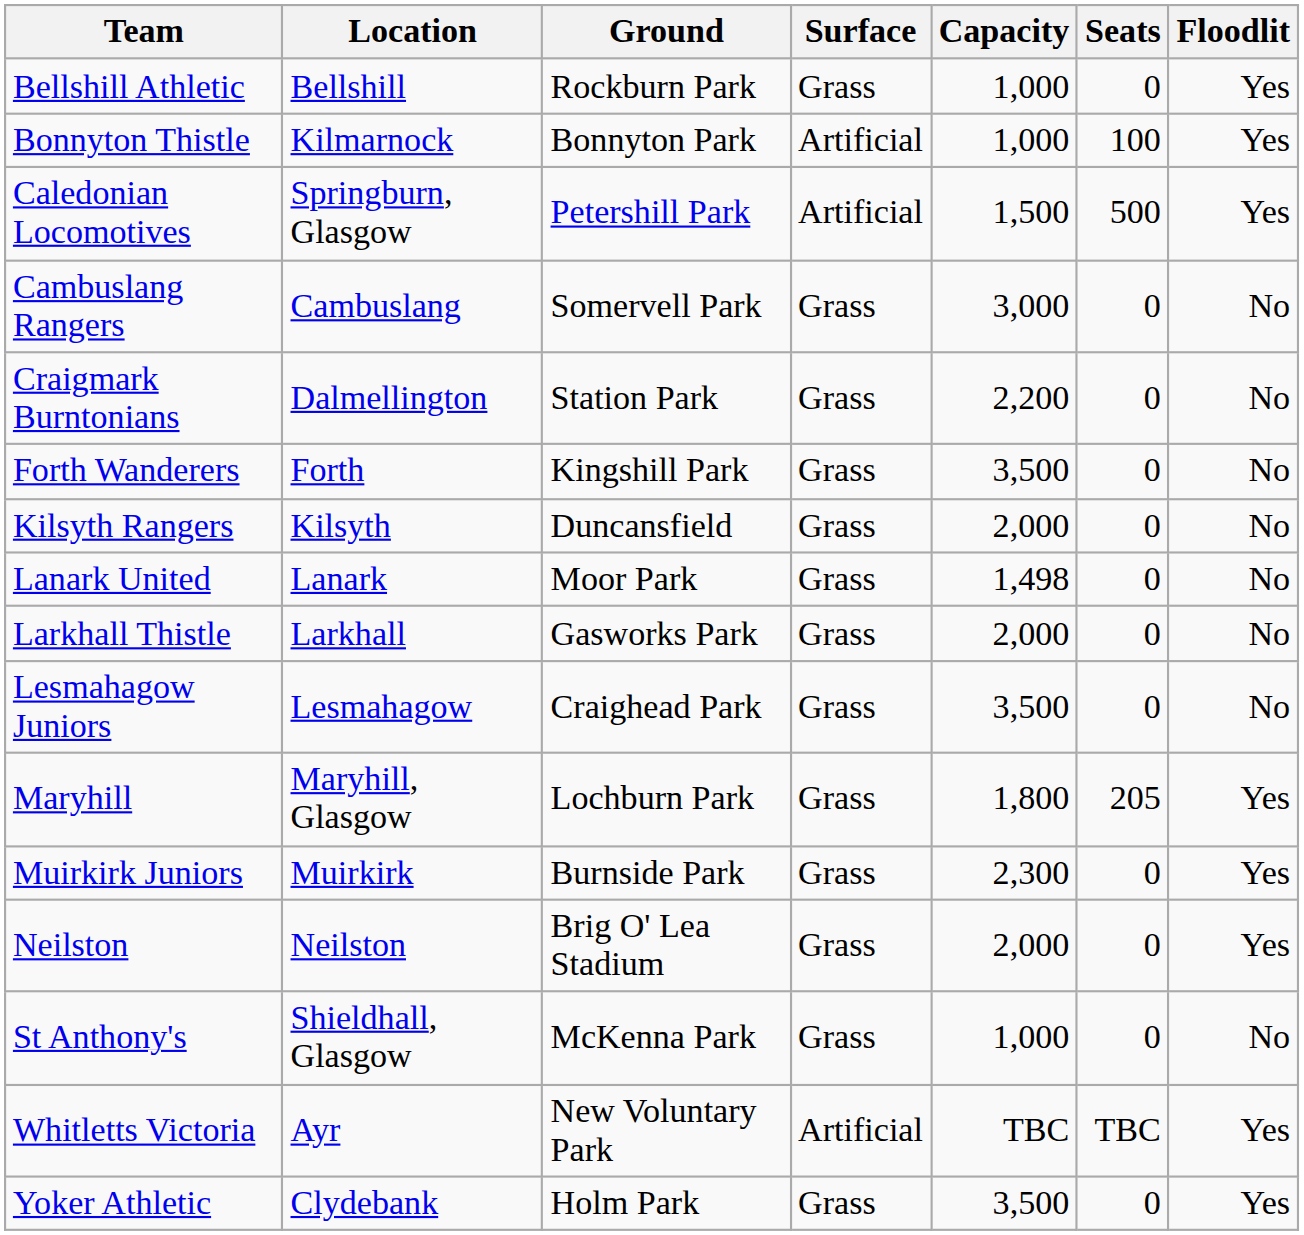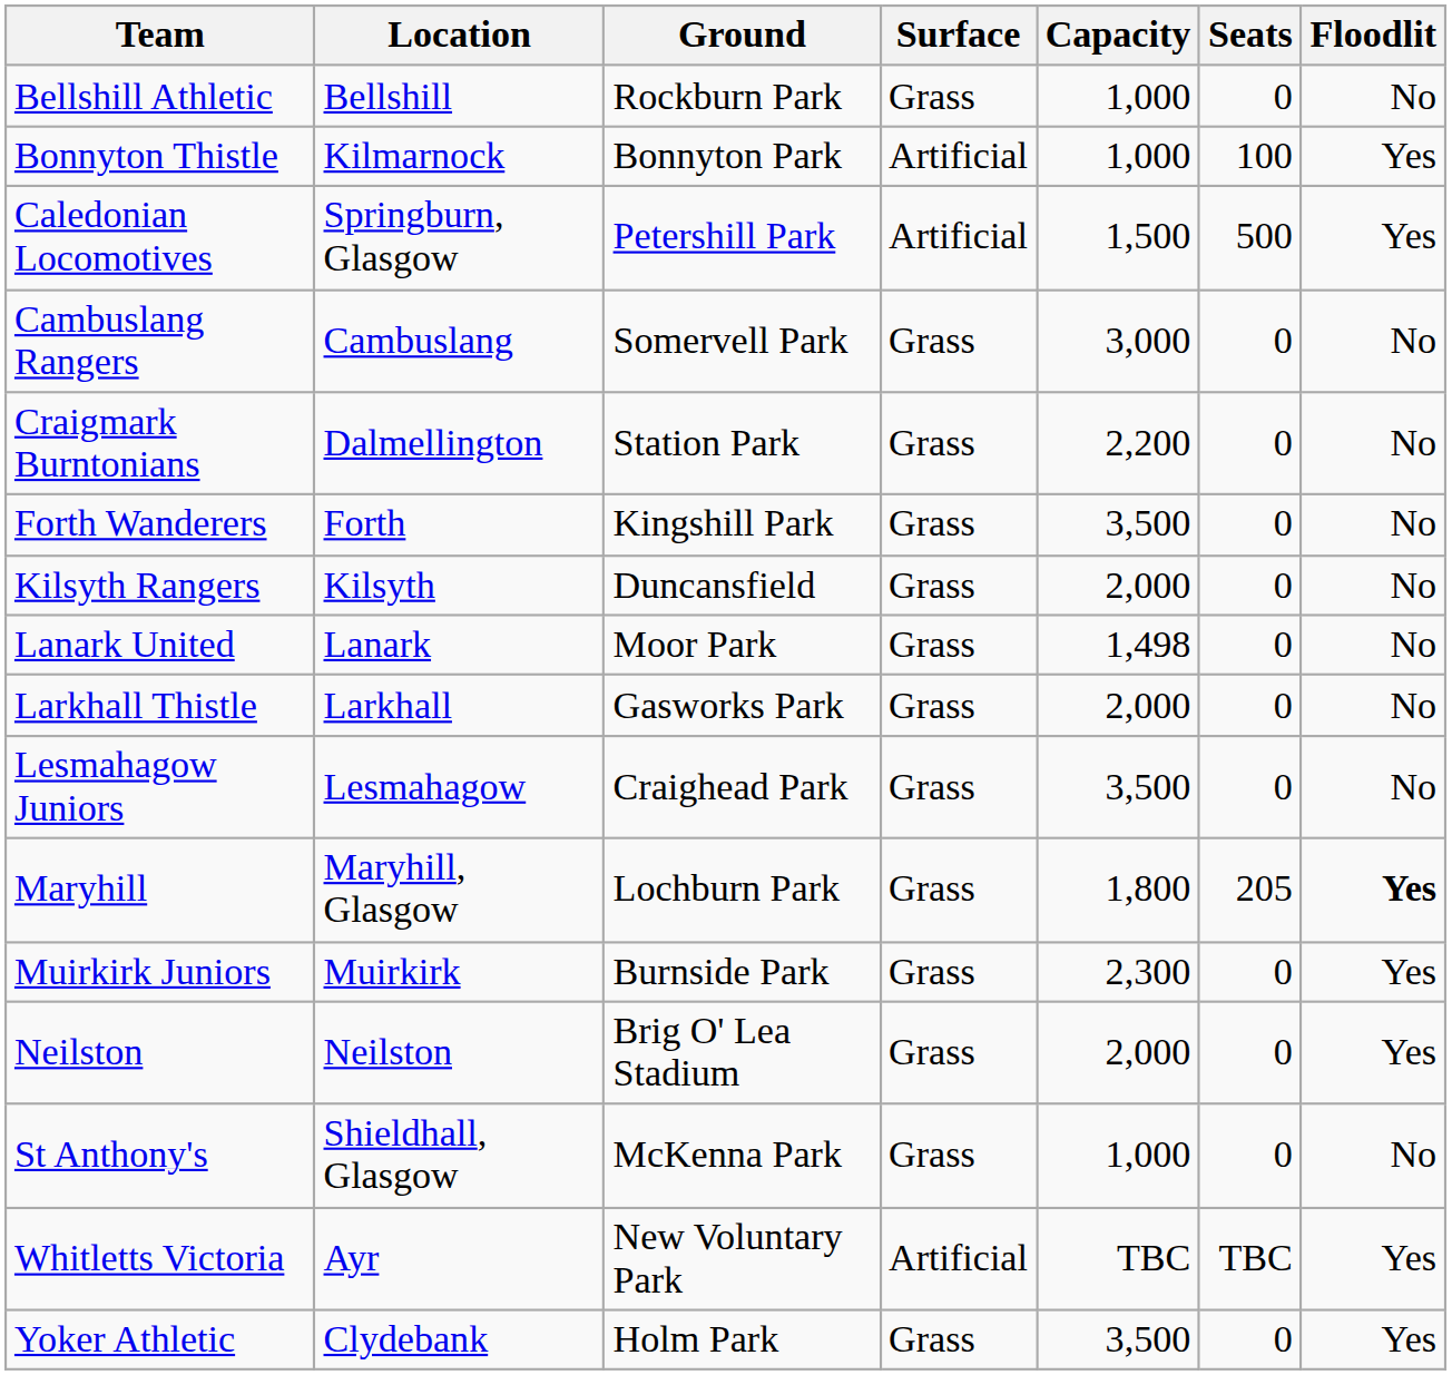 <table class="wikitable sortable">
 <tr>
 <th>Team</th>
 <th>Location</th>
 <th>Ground</th>
 <th>Surface</th>
 <th data-sort-type="number">Capacity</th>
 <th data-sort-type="number">Seats</th>
 <th>Floodlit</th>
 </tr>
 <tr>
 <td><a href='#'>Bellshill Athletic</a></td>
 <td><a href='#'>Bellshill</a></td>
 <td>Rockburn Park</td>
 <td>Grass</td>
 <td align=right>1,000</td>
 <td align=right>0</td>
-<td align=right>Yes</td>
+<td align=right>No</td>
 </tr>
 <tr>
 <td><a href='#'>Bonnyton Thistle</a> </td>
 <td><a href='#'>Kilmarnock</a></td>
 <td>Bonnyton Park</td>
 <td>Artificial</td>
 <td align=right>1,000</td>
 <td align=right>100</td>
 <td align=right>Yes</td>
 </tr>
 <tr>
 <td><a href='#'>Caledonian Locomotives</a></td>
 <td><a href='#'>Springburn</a>, Glasgow</td>
 <td><a href='#'>Petershill Park</a></td>
 <td>Artificial</td>
 <td align=right>1,500</td>
 <td align=right>500</td>
 <td align=right>Yes</td>
 </tr>
 <tr>
 <td><a href='#'>Cambuslang Rangers</a></td>
 <td><a href='#'>Cambuslang</a></td>
 <td>Somervell Park</td>
 <td>Grass</td>
 <td align=right>3,000</td>
 <td align=right>0</td>
 <td align=right>No</td>
 </tr>
 <tr>
 <td><a href='#'>Craigmark Burntonians</a></td>
 <td><a href='#'>Dalmellington</a></td>
 <td>Station Park</td>
 <td>Grass</td>
 <td align=right>2,200</td>
 <td align=right>0</td>
 <td align=right>No</td>
 </tr>
 <tr>
 <td><a href='#'>Forth Wanderers</a></td>
 <td><a href='#'>Forth</a></td>
 <td>Kingshill Park</td>
 <td>Grass</td>
 <td align=right>3,500</td>
 <td align=right>0</td>
 <td align=right>No</td>
 </tr>
 <tr>
 <td><a href='#'>Kilsyth Rangers</a></td>
 <td><a href='#'>Kilsyth</a></td>
 <td>Duncansfield</td>
 <td>Grass</td>
 <td align=right>2,000</td>
 <td align=right>0</td>
 <td align=right>No</td>
 </tr>
 <tr>
 <td><a href='#'>Lanark United</a></td>
 <td><a href='#'>Lanark</a></td>
 <td>Moor Park</td>
 <td>Grass</td>
 <td align=right>1,498</td>
 <td align=right>0</td>
 <td align=right>No</td>
 </tr>
 <tr>
 <td><a href='#'>Larkhall Thistle</a></td>
 <td><a href='#'>Larkhall</a></td>
 <td>Gasworks Park</td>
 <td>Grass</td>
 <td align=right>2,000</td>
 <td align=right>0</td>
 <td align=right>No</td>
 </tr>
 <tr>
 <td><a href='#'>Lesmahagow Juniors</a></td>
 <td><a href='#'>Lesmahagow</a></td>
 <td>Craighead Park</td>
 <td>Grass</td>
 <td align=right>3,500</td>
 <td align=right>0</td>
 <td align=right>No</td>
 </tr>
 <tr>
 <td><a href='#'>Maryhill</a></td>
 <td><a href='#'>Maryhill</a>, Glasgow</td>
 <td>Lochburn Park</td>
 <td>Grass</td>
 <td align=right>1,800</td>
 <td align=right>205</td>
-<td align=right>Yes</td>
+<td align=right><strong>Yes</strong></td>
 </tr>
 <tr>
 <td><a href='#'>Muirkirk Juniors</a></td>
 <td><a href='#'>Muirkirk</a></td>
 <td>Burnside Park</td>
 <td>Grass</td>
 <td align=right>2,300</td>
 <td align=right>0</td>
 <td align=right>Yes</td>
 </tr>
 <tr>
 <td><a href='#'>Neilston</a></td>
 <td><a href='#'>Neilston</a></td>
 <td>Brig O' Lea Stadium</td>
 <td>Grass</td>
 <td align=right>2,000</td>
 <td align=right>0</td>
 <td align=right>Yes</td>
 </tr>
 <tr>
 <td><a href='#'>St Anthony's</a></td>
 <td><a href='#'>Shieldhall</a>, Glasgow</td>
 <td>McKenna Park</td>
 <td>Grass</td>
 <td align=right>1,000</td>
 <td align=right>0</td>
 <td align=right>No</td>
 </tr>
 <tr>
 <td><a href='#'>Whitletts Victoria</a></td>
 <td><a href='#'>Ayr</a></td>
 <td>New Voluntary Park</td>
 <td>Artificial</td>
 <td align=right>TBC</td>
 <td align=right>TBC</td>
 <td align=right>Yes</td>
 </tr>
 <tr>
 <td><a href='#'>Yoker Athletic</a></td>
 <td><a href='#'>Clydebank</a></td>
 <td>Holm Park</td>
 <td>Grass</td>
 <td align=right>3,500</td>
 <td align=right>0</td>
 <td align=right>Yes</td>
 </tr>
 </table>
